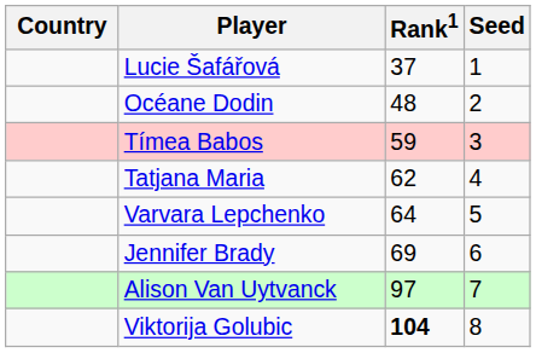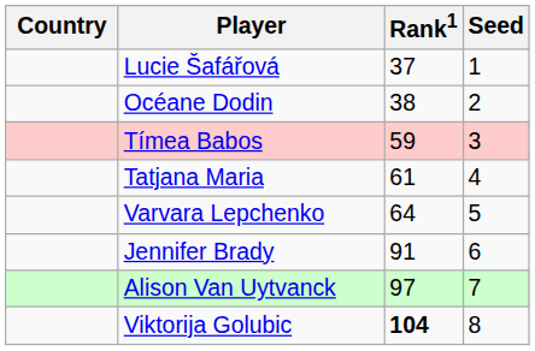 <table class="sortable wikitable">
 <tr>
 <th style="width:70px;">Country</th>
 <th style="width:175px;">Player</th>
 <th>Rank<sup>1</sup></th>
 <th>Seed</th>
 </tr>
 <tr>
 <td></td>
 <td><a href='#'>Lucie Šafářová</a></td>
 <td>37</td>
 <td>1</td>
 </tr>
 <tr>
 <td></td>
 <td><a href='#'>Océane Dodin</a></td>
-<td>48</td>
+<td>38</td>
 <td>2</td>
 </tr>
 <tr style="background:#fcc;">
 <td></td>
 <td><a href='#'>Tímea Babos</a></td>
 <td>59</td>
 <td>3</td>
 </tr>
 <tr>
 <td></td>
 <td><a href='#'>Tatjana Maria</a></td>
-<td>62</td>
+<td>61</td>
 <td>4</td>
 </tr>
 <tr>
 <td></td>
 <td><a href='#'>Varvara Lepchenko</a></td>
 <td>64</td>
 <td>5</td>
 </tr>
 <tr>
 <td></td>
 <td><a href='#'>Jennifer Brady</a></td>
-<td>69</td>
+<td>91</td>
 <td>6</td>
 </tr>
 <tr style="background:#cfc;">
 <td></td>
 <td><a href='#'>Alison Van Uytvanck</a></td>
 <td>97</td>
 <td>7</td>
 </tr>
 <tr>
 <td></td>
 <td><a href='#'>Viktorija Golubic</a></td>
 <td><strong>104</strong></td>
 <td>8</td>
 </tr>
 </table>
